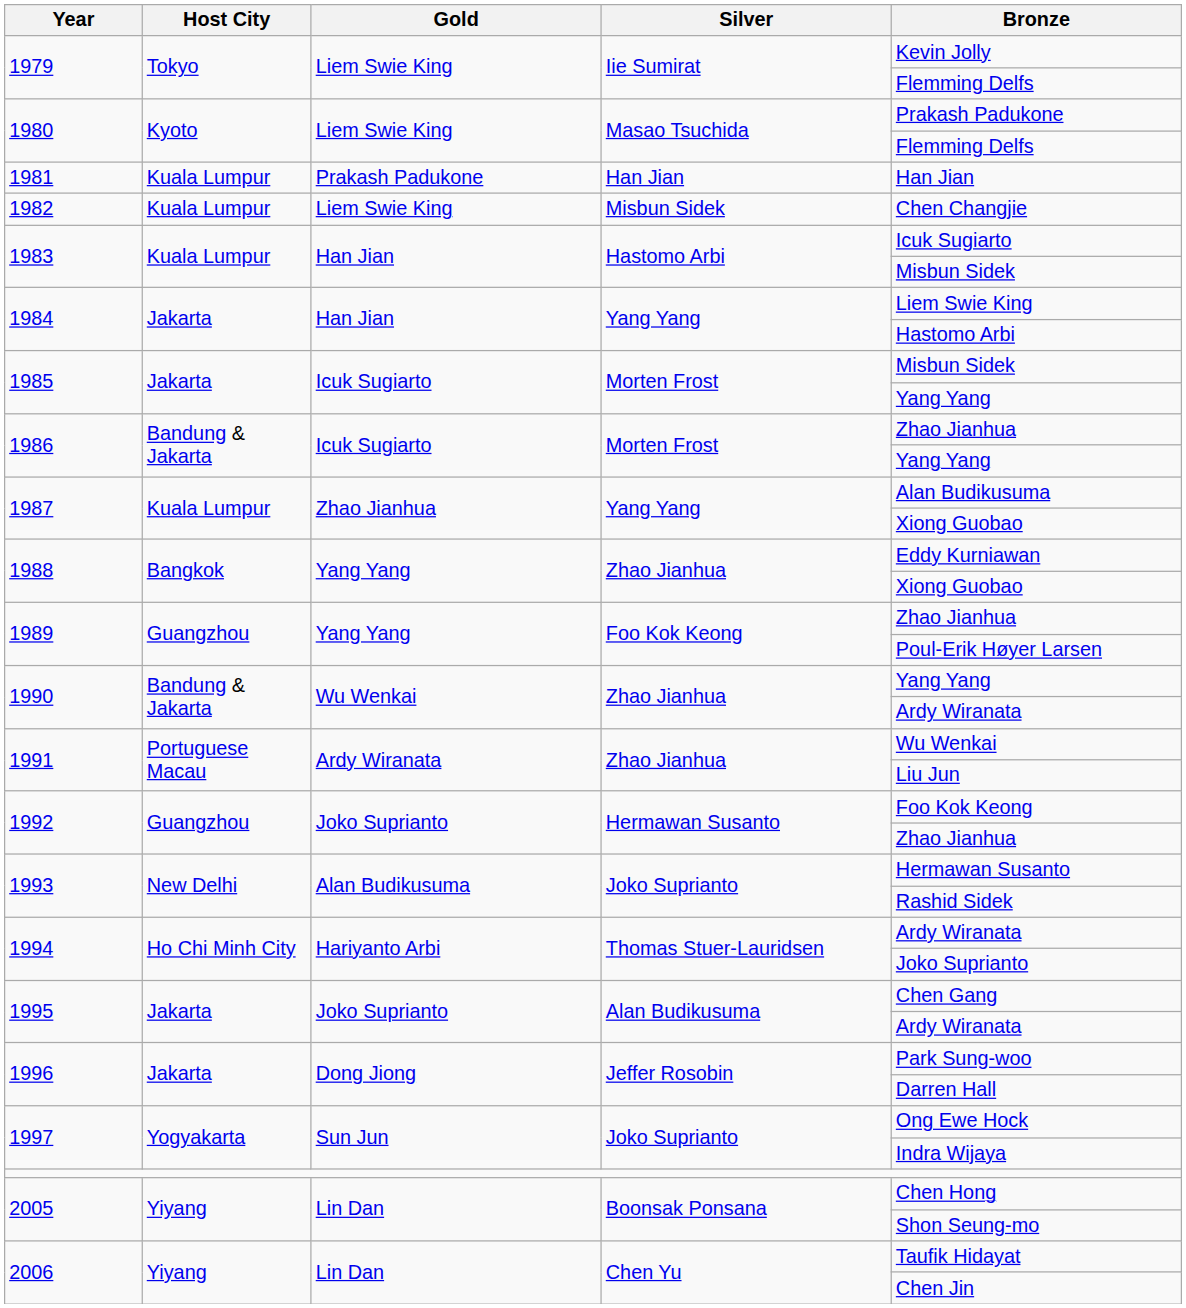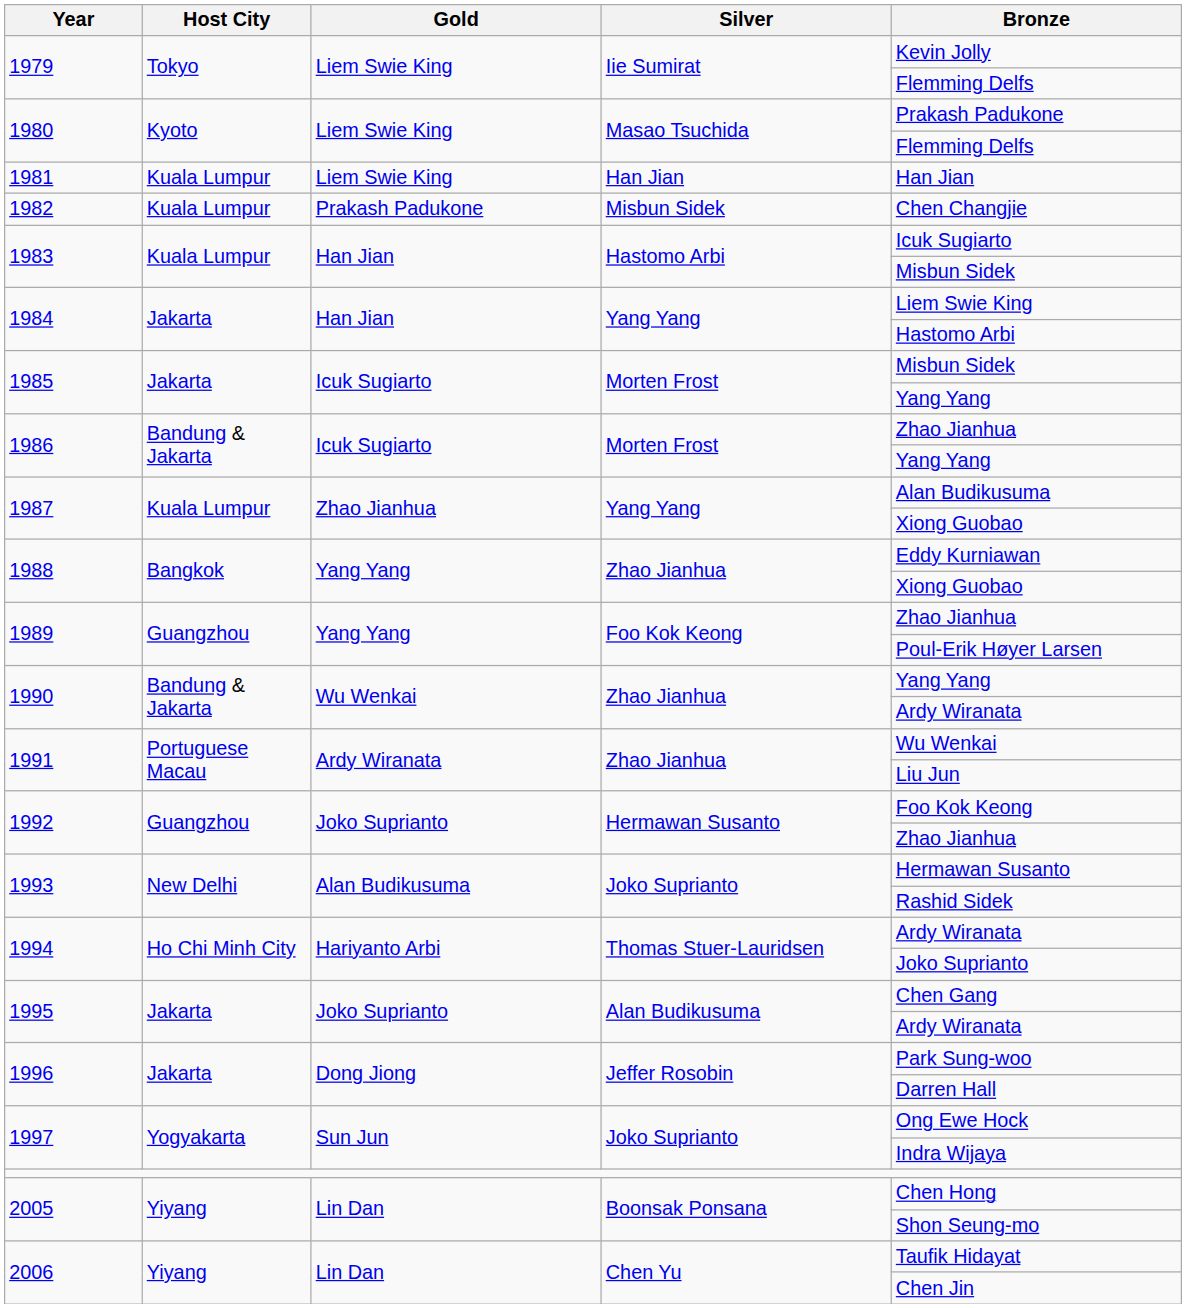 <table class="wikitable" style="text-align: left; width: 950px;">
 <tr>
 <th width="120">Year</th>
 <th width="140">Host City</th>
 <th width="260">Gold</th>
 <th width="260">Silver</th>
 <th width="260">Bronze</th>
 </tr>
 <tr>
 <td rowspan=2><a href='#'>1979</a></td>
 <td rowspan=2><a href='#'>Tokyo</a></td>
 <td rowspan=2> <a href='#'>Liem Swie King</a></td>
 <td rowspan=2> <a href='#'>Iie Sumirat</a></td>
 <td> <a href='#'>Kevin Jolly</a></td>
 </tr>
 <tr>
 <td> <a href='#'>Flemming Delfs</a></td>
 </tr>
 <tr>
 <td rowspan=2><a href='#'>1980</a></td>
 <td rowspan=2><a href='#'>Kyoto</a></td>
 <td rowspan=2> <a href='#'>Liem Swie King</a></td>
 <td rowspan=2> <a href='#'>Masao Tsuchida</a></td>
 <td> <a href='#'>Prakash Padukone</a></td>
 </tr>
 <tr>
 <td> <a href='#'>Flemming Delfs</a></td>
 </tr>
 <tr>
 <td><a href='#'>1981</a></td>
 <td><a href='#'>Kuala Lumpur</a></td>
-<td> <a href='#'>Prakash Padukone</a></td>
+<td> <a href='#'>Liem Swie King</a></td>
 <td> <a href='#'>Han Jian</a></td>
 <td> <a href='#'>Han Jian</a></td>
 </tr>
 <tr>
 <td><a href='#'>1982</a></td>
 <td><a href='#'>Kuala Lumpur</a></td>
-<td> <a href='#'>Liem Swie King</a></td>
+<td> <a href='#'>Prakash Padukone</a></td>
 <td> <a href='#'>Misbun Sidek</a></td>
 <td> <a href='#'>Chen Changjie</a></td>
 </tr>
 <tr>
 <td rowspan=2><a href='#'>1983</a></td>
 <td rowspan=2><a href='#'>Kuala Lumpur</a></td>
 <td rowspan=2> <a href='#'>Han Jian</a></td>
 <td rowspan=2> <a href='#'>Hastomo Arbi</a></td>
 <td> <a href='#'>Icuk Sugiarto</a></td>
 </tr>
 <tr>
 <td> <a href='#'>Misbun Sidek</a></td>
 </tr>
 <tr>
 <td rowspan=2><a href='#'>1984</a></td>
 <td rowspan=2><a href='#'>Jakarta</a></td>
 <td rowspan=2> <a href='#'>Han Jian</a></td>
 <td rowspan=2> <a href='#'>Yang Yang</a></td>
 <td> <a href='#'>Liem Swie King</a></td>
 </tr>
 <tr>
 <td> <a href='#'>Hastomo Arbi</a></td>
 </tr>
 <tr>
 <td rowspan=2><a href='#'>1985</a></td>
 <td rowspan=2><a href='#'>Jakarta</a></td>
 <td rowspan=2> <a href='#'>Icuk Sugiarto</a></td>
 <td rowspan=2> <a href='#'>Morten Frost</a></td>
 <td> <a href='#'>Misbun Sidek</a></td>
 </tr>
 <tr>
 <td> <a href='#'>Yang Yang</a></td>
 </tr>
 <tr>
 <td rowspan=2><a href='#'>1986</a></td>
 <td rowspan=2><a href='#'>Bandung</a> & <br><a href='#'>Jakarta</a></td>
 <td rowspan=2> <a href='#'>Icuk Sugiarto</a></td>
 <td rowspan=2> <a href='#'>Morten Frost</a></td>
 <td> <a href='#'>Zhao Jianhua</a></td>
 </tr>
 <tr>
 <td> <a href='#'>Yang Yang</a></td>
 </tr>
 <tr>
 <td rowspan=2><a href='#'>1987</a></td>
 <td rowspan=2><a href='#'>Kuala Lumpur</a></td>
 <td rowspan=2> <a href='#'>Zhao Jianhua</a></td>
 <td rowspan=2> <a href='#'>Yang Yang</a></td>
 <td> <a href='#'>Alan Budikusuma</a></td>
 </tr>
 <tr>
 <td> <a href='#'>Xiong Guobao</a></td>
 </tr>
 <tr>
 <td rowspan=2><a href='#'>1988</a></td>
 <td rowspan=2><a href='#'>Bangkok</a></td>
 <td rowspan=2> <a href='#'>Yang Yang</a></td>
 <td rowspan=2> <a href='#'>Zhao Jianhua</a></td>
 <td> <a href='#'>Eddy Kurniawan</a></td>
 </tr>
 <tr>
 <td> <a href='#'>Xiong Guobao</a></td>
 </tr>
 <tr>
 <td rowspan=2><a href='#'>1989</a></td>
 <td rowspan=2><a href='#'>Guangzhou</a></td>
 <td rowspan=2> <a href='#'>Yang Yang</a></td>
 <td rowspan=2> <a href='#'>Foo Kok Keong</a></td>
 <td> <a href='#'>Zhao Jianhua</a></td>
 </tr>
 <tr>
 <td> <a href='#'>Poul-Erik Høyer Larsen</a></td>
 </tr>
 <tr>
 <td rowspan=2><a href='#'>1990</a></td>
 <td rowspan=2><a href='#'>Bandung</a> & <br><a href='#'>Jakarta</a></td>
 <td rowspan=2> <a href='#'>Wu Wenkai</a></td>
 <td rowspan=2> <a href='#'>Zhao Jianhua</a></td>
 <td> <a href='#'>Yang Yang</a></td>
 </tr>
 <tr>
 <td> <a href='#'>Ardy Wiranata</a></td>
 </tr>
 <tr>
 <td rowspan=2><a href='#'>1991</a></td>
 <td rowspan=2><a href='#'>Portuguese Macau</a></td>
 <td rowspan=2> <a href='#'>Ardy Wiranata</a></td>
 <td rowspan=2> <a href='#'>Zhao Jianhua</a></td>
 <td> <a href='#'>Wu Wenkai</a></td>
 </tr>
 <tr>
 <td> <a href='#'>Liu Jun</a></td>
 </tr>
 <tr>
 <td rowspan=2><a href='#'>1992</a></td>
 <td rowspan=2><a href='#'>Guangzhou</a></td>
 <td rowspan=2> <a href='#'>Joko Suprianto</a></td>
 <td rowspan=2> <a href='#'>Hermawan Susanto</a></td>
 <td> <a href='#'>Foo Kok Keong</a></td>
 </tr>
 <tr>
 <td> <a href='#'>Zhao Jianhua</a></td>
 </tr>
 <tr>
 <td rowspan=2><a href='#'>1993</a></td>
 <td rowspan=2><a href='#'>New Delhi</a></td>
 <td rowspan=2> <a href='#'>Alan Budikusuma</a></td>
 <td rowspan=2> <a href='#'>Joko Suprianto</a></td>
 <td> <a href='#'>Hermawan Susanto</a></td>
 </tr>
 <tr>
 <td> <a href='#'>Rashid Sidek</a></td>
 </tr>
 <tr>
 <td rowspan=2><a href='#'>1994</a></td>
 <td rowspan=2><a href='#'>Ho Chi Minh City</a></td>
 <td rowspan=2> <a href='#'>Hariyanto Arbi</a></td>
 <td rowspan=2> <a href='#'>Thomas Stuer-Lauridsen</a></td>
 <td> <a href='#'>Ardy Wiranata</a></td>
 </tr>
 <tr>
 <td> <a href='#'>Joko Suprianto</a></td>
 </tr>
 <tr>
 <td rowspan=2><a href='#'>1995</a></td>
 <td rowspan=2><a href='#'>Jakarta</a></td>
 <td rowspan=2> <a href='#'>Joko Suprianto</a></td>
 <td rowspan=2> <a href='#'>Alan Budikusuma</a></td>
 <td> <a href='#'>Chen Gang</a></td>
 </tr>
 <tr>
 <td> <a href='#'>Ardy Wiranata</a></td>
 </tr>
 <tr>
 <td rowspan=2><a href='#'>1996</a></td>
 <td rowspan=2><a href='#'>Jakarta</a></td>
 <td rowspan=2> <a href='#'>Dong Jiong</a></td>
 <td rowspan=2> <a href='#'>Jeffer Rosobin</a></td>
 <td> <a href='#'>Park Sung-woo</a></td>
 </tr>
 <tr>
 <td> <a href='#'>Darren Hall</a></td>
 </tr>
 <tr>
 <td rowspan=2><a href='#'>1997</a></td>
 <td rowspan=2><a href='#'>Yogyakarta</a></td>
 <td rowspan=2> <a href='#'>Sun Jun</a></td>
 <td rowspan=2> <a href='#'>Joko Suprianto</a></td>
 <td> <a href='#'>Ong Ewe Hock</a></td>
 </tr>
 <tr>
 <td> <a href='#'>Indra Wijaya</a></td>
 </tr>
 <tr>
 <td colspan=6></td>
 </tr>
 <tr>
 <td rowspan=2><a href='#'>2005</a></td>
 <td rowspan=2><a href='#'>Yiyang</a></td>
 <td rowspan=2> <a href='#'>Lin Dan</a></td>
 <td rowspan=2> <a href='#'>Boonsak Ponsana</a></td>
 <td> <a href='#'>Chen Hong</a></td>
 </tr>
 <tr>
 <td> <a href='#'>Shon Seung-mo</a></td>
 </tr>
 <tr>
 <td rowspan=2><a href='#'>2006</a></td>
 <td rowspan=2><a href='#'>Yiyang</a></td>
 <td rowspan=2> <a href='#'>Lin Dan</a></td>
 <td rowspan=2> <a href='#'>Chen Yu</a></td>
 <td> <a href='#'>Taufik Hidayat</a></td>
 </tr>
 <tr>
 <td> <a href='#'>Chen Jin</a></td>
 </tr>
 </table>
